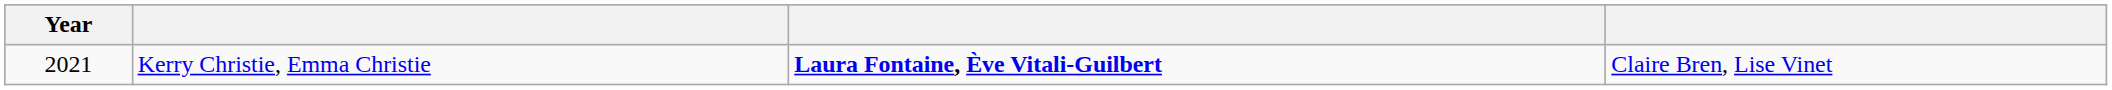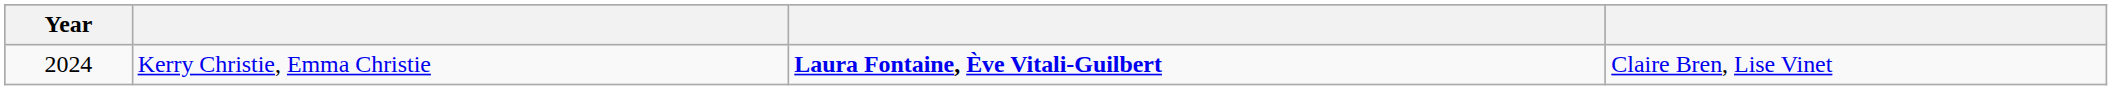 <table class="wikitable" width=80% style="font-size:90%; text-align:left;">
 <tr>
 <th>Year</th>
 <th></th>
 <th></th>
 <th></th>
 </tr>
 <tr>
-<td align=center>2021</td>
+<td align=center>2024</td>
 <td> <a href='#'>Kerry Christie</a>, <a href='#'>Emma Christie</a></td>
 <td><strong> <a href='#'>Laura Fontaine</a>, <a href='#'>Ève Vitali-Guilbert</a></strong></td>
 <td> <a href='#'>Claire Bren</a>, <a href='#'>Lise Vinet</a></td>
 </tr>
 </table>
